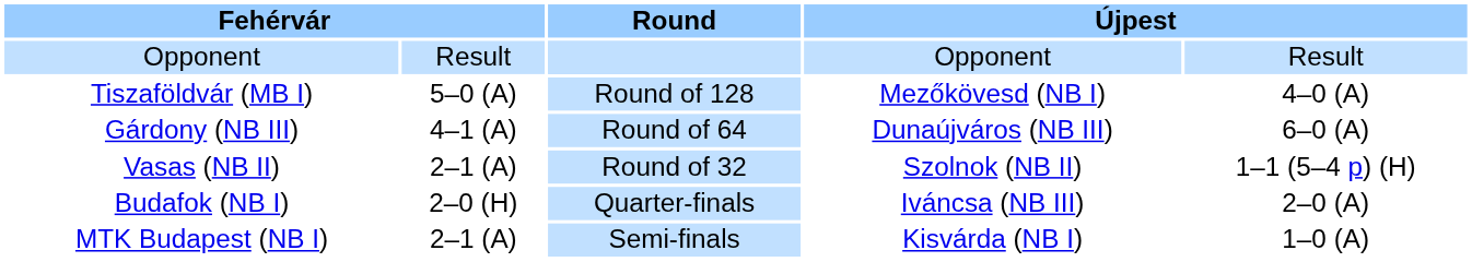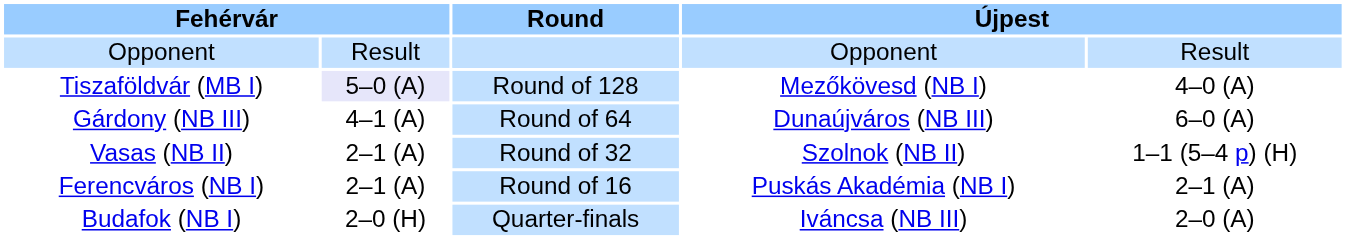 <table width="100%" style="text-align:center">
 <tr valign=top bgcolor=#99ccff>
 <th colspan=2 style="width:1*">Fehérvár</th>
 <th>Round</th>
 <th colspan=2 style="width:1*">Újpest</th>
 </tr>
 <tr valign=top bgcolor=#c1e0ff>
 <td>Opponent</td>
 <td>Result</td>
 <td bgcolor=#c1e0ff></td>
 <td>Opponent</td>
 <td>Result</td>
 </tr>
 <tr>
 <td><a href='#'>Tiszaföldvár</a> (<a href='#'>MB I</a>)</td>
-<td>5–0 (A)</td>
+<td style="background: lavender;">5–0 (A)</td>
 <td bgcolor=#c1e0ff>Round of 128</td>
 <td><a href='#'>Mezőkövesd</a> (<a href='#'>NB I</a>)</td>
 <td>4–0 (A)</td>
 </tr>
 <tr>
 <td><a href='#'>Gárdony</a> (<a href='#'>NB III</a>)</td>
 <td>4–1 (A)</td>
 <td bgcolor=#c1e0ff>Round of 64</td>
 <td><a href='#'>Dunaújváros</a> (<a href='#'>NB III</a>)</td>
 <td>6–0 (A)</td>
 </tr>
 <tr>
 <td><a href='#'>Vasas</a> (<a href='#'>NB II</a>)</td>
 <td>2–1 (A)</td>
 <td bgcolor=#c1e0ff>Round of 32</td>
 <td><a href='#'>Szolnok</a> (<a href='#'>NB II</a>)</td>
 <td>1–1  (5–4 <a href='#'>p</a>) (H)</td>
 </tr>
 <tr>
+<td><a href='#'>Ferencváros</a> (<a href='#'>NB I</a>)</td>
+<td>2–1 (A)</td>
+<td bgcolor=#c1e0ff>Round of 16</td>
+<td><a href='#'>Puskás Akadémia</a> (<a href='#'>NB I</a>)</td>
+<td>2–1 (A)</td>
+</tr>
+<tr>
 <td><a href='#'>Budafok</a> (<a href='#'>NB I</a>)</td>
 <td>2–0 (H)</td>
 <td bgcolor=#c1e0ff>Quarter-finals</td>
 <td><a href='#'>Iváncsa</a> (<a href='#'>NB III</a>)</td>
 <td>2–0 (A)</td>
 </tr>
-<tr>
-<td><a href='#'>MTK Budapest</a> (<a href='#'>NB I</a>)</td>
-<td>2–1 (A)</td>
-<td bgcolor=#c1e0ff>Semi-finals</td>
-<td><a href='#'>Kisvárda</a> (<a href='#'>NB I</a>)</td>
-<td>1–0 (A)</td>
-</tr>
 </table>
